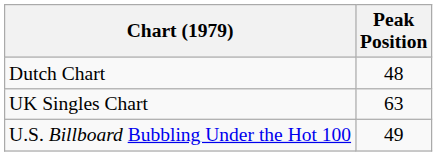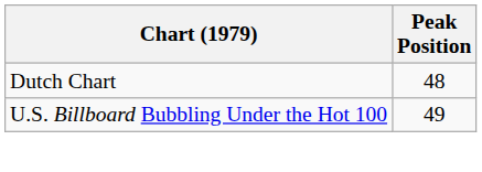 <table class="wikitable sortable">
 <tr>
 <th>Chart (1979)</th>
 <th>Peak<br>Position</th>
 </tr>
 <tr>
 <td>Dutch Chart</td>
 <td align="center">48</td>
 </tr>
 <tr>
-<td>UK Singles Chart</td>
-<td align="center">63</td>
-</tr>
-<tr>
 <td>U.S. <em>Billboard</em> <a href='#'>Bubbling Under the Hot 100</a></td>
 <td align="center">49</td>
 </tr>
 </table>
